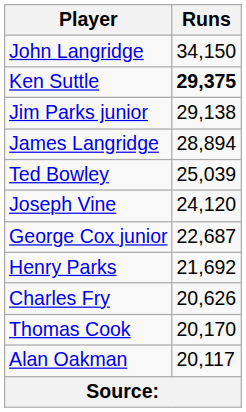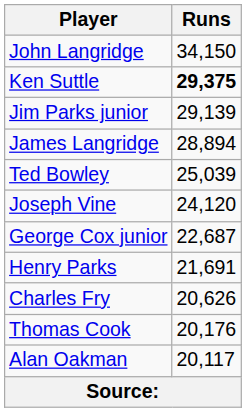 <table class="wikitable">
 <tr>
 <th>Player</th>
 <th>Runs</th>
 </tr>
 <tr>
 <td><a href='#'>John Langridge</a></td>
 <td>34,150</td>
 </tr>
 <tr>
 <td><a href='#'>Ken Suttle</a></td>
 <td><strong>29,375</strong></td>
 </tr>
 <tr>
 <td><a href='#'>Jim Parks junior</a></td>
-<td>29,138</td>
+<td>29,139</td>
 </tr>
 <tr>
 <td><a href='#'>James Langridge</a></td>
 <td>28,894</td>
 </tr>
 <tr>
 <td><a href='#'>Ted Bowley</a></td>
 <td>25,039</td>
 </tr>
 <tr>
 <td><a href='#'>Joseph Vine</a></td>
 <td>24,120</td>
 </tr>
 <tr>
 <td><a href='#'>George Cox junior</a></td>
 <td>22,687</td>
 </tr>
 <tr>
 <td><a href='#'>Henry Parks</a></td>
-<td>21,692</td>
+<td>21,691</td>
 </tr>
 <tr>
 <td><a href='#'>Charles Fry</a></td>
 <td>20,626</td>
 </tr>
 <tr>
 <td><a href='#'>Thomas Cook</a></td>
-<td>20,170</td>
+<td>20,176</td>
 </tr>
 <tr>
 <td><a href='#'>Alan Oakman</a></td>
 <td>20,117</td>
 </tr>
 <tr>
 <th colspan=2>Source:</th>
 </tr>
 </table>
